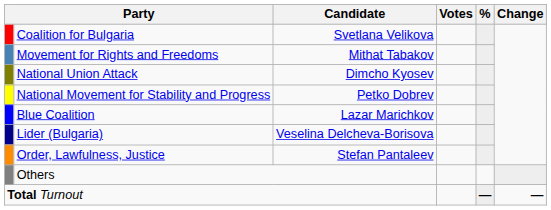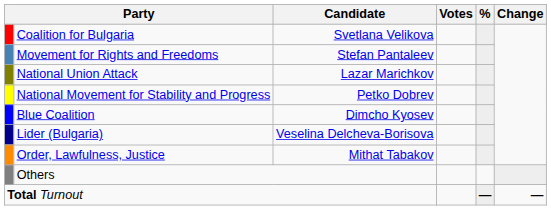 <table class="wikitable" border="1">
 <tr style="background-color:#C9C9C9">
 <th align=left colspan=2 valign=top>Party</th>
 <th align-right>Candidate</th>
 <th align-right>Votes</th>
 <th align=right>%</th>
 <th align=right>Change</th>
 </tr>
 <tr>
 <td bgcolor="red"> </td>
 <td align=left><a href='#'>Coalition for Bulgaria</a></td>
 <td align=right><a href='#'>Svetlana Velikova</a></td>
 <td align=right></td>
 <td align=right style="background-color:#EEEEEE"></td>
 </tr>
 <tr>
 <td bgcolor="#4682B4"> </td>
 <td align=left><a href='#'>Movement for Rights and Freedoms</a></td>
-<td align=right><a href='#'>Mithat Tabakov</a></td>
+<td align=right><a href='#'>Stefan Pantaleev</a></td>
 <td align=right></td>
 <td align=right style="background-color:#EEEEEE"></td>
 </tr>
 <tr>
 <td bgcolor="#808000"> </td>
 <td align=left><a href='#'>National Union Attack</a></td>
-<td align=right><a href='#'>Dimcho Kyosev</a></td>
+<td align=right><a href='#'>Lazar Marichkov</a></td>
 <td align=right></td>
 <td align=right style="background-color:#EEEEEE"></td>
 </tr>
 <tr>
 <td bgcolor="yellow"> </td>
 <td align=left><a href='#'>National Movement for Stability and Progress</a></td>
 <td align=right><a href='#'>Petko Dobrev</a></td>
 <td align=right></td>
 <td align=right style="background-color:#EEEEEE"></td>
 </tr>
 <tr>
 <td bgcolor="blue"> </td>
 <td align=left><a href='#'>Blue Coalition</a></td>
-<td align=right><a href='#'>Lazar Marichkov</a></td>
+<td align=right><a href='#'>Dimcho Kyosev</a></td>
 <td align=right></td>
 <td align=right style="background-color:#EEEEEE"></td>
 </tr>
 <tr>
 <td bgcolor="darkblue"> </td>
 <td align=left><a href='#'>Lider (Bulgaria)</a></td>
 <td align=right><a href='#'>Veselina Delcheva-Borisova</a></td>
 <td align=right></td>
 <td align=right style="background-color:#EEEEEE"></td>
 </tr>
 <tr>
 <td bgcolor="darkorange"> </td>
 <td align=left><a href='#'>Order, Lawfulness, Justice</a></td>
-<td align=right><a href='#'>Stefan Pantaleev</a></td>
+<td align=right><a href='#'>Mithat Tabakov</a></td>
 <td align=right></td>
 <td align=right style="background-color:#EEEEEE"></td>
 </tr>
 <tr>
 <td bgcolor="grey"> </td>
 <td align=left colspan=2>Others</td>
 <td align=right></td>
 <td align=right></td>
 <td align=right style="background-color:#EEEEEE"></td>
 </tr>
 <tr>
 <td align=left colspan=3><strong>Total</strong>      <em> Turnout</em></td>
 <td align=right></td>
 <td align=right style="background-color:#EEEEEE"><strong>—</strong></td>
 <td align=right><strong>—</strong></td>
 </tr>
 </table>
